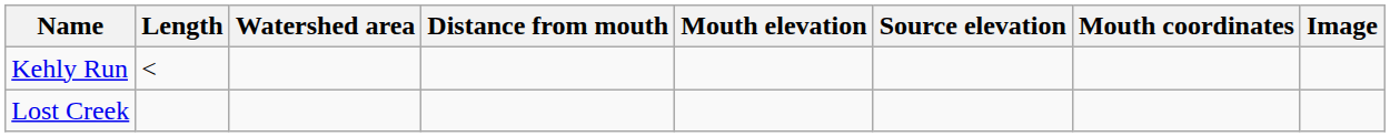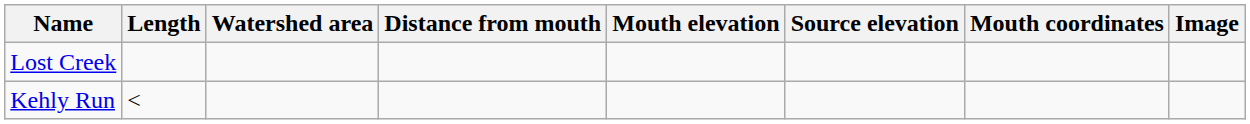 <table class="wikitable sortable">
 <tr>
 <th>Name</th>
 <th>Length</th>
 <th>Watershed area</th>
 <th>Distance from mouth</th>
 <th>Mouth elevation</th>
 <th>Source elevation</th>
 <th>Mouth coordinates</th>
 <th class="unsortable">Image</th>
 </tr>
 <tr>
+<td><a href='#'>Lost Creek</a></td>
+<td></td>
+<td></td>
+<td></td>
+<td></td>
+<td></td>
+<td></td>
+<td></td>
+</tr>
+<tr>
 <td><a href='#'>Kehly Run</a></td>
 <td>< </td>
 <td></td>
 <td></td>
 <td></td>
 <td></td>
 <td></td>
 <td></td>
 </tr>
-<tr>
-<td><a href='#'>Lost Creek</a></td>
-<td></td>
-<td></td>
-<td></td>
-<td></td>
-<td></td>
-<td></td>
-<td></td>
-</tr>
 </table>
